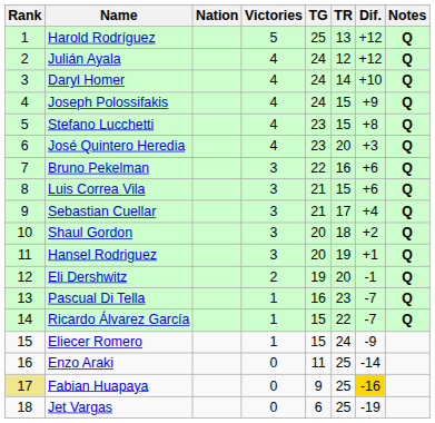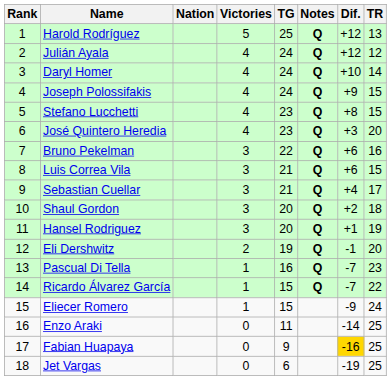 <table class="wikitable sortable" style="text-align:center">
 <tr>
 <th>Rank</th>
 <th>Name</th>
 <th>Nation</th>
 <th>Victories</th>
 <th>TG</th>
+<th>Notes</th>
+<th>Dif.</th>
 <th>TR</th>
-<th>Dif.</th>
-<th>Notes</th>
 </tr>
 <tr style="background:#cfc">
 <td>1</td>
 <td align=left><a href='#'>Harold Rodríguez</a></td>
 <td align=left></td>
 <td>5</td>
 <td>25</td>
+<td><strong>Q</strong></td>
+<td>+12</td>
 <td>13</td>
-<td>+12</td>
-<td><strong>Q</strong></td>
 </tr>
 <tr style="background:#cfc">
 <td>2</td>
 <td align=left><a href='#'>Julián Ayala</a></td>
 <td align=left></td>
 <td>4</td>
 <td>24</td>
+<td><strong>Q</strong></td>
+<td>+12</td>
 <td>12</td>
-<td>+12</td>
-<td><strong>Q</strong></td>
 </tr>
 <tr style="background:#cfc">
 <td>3</td>
 <td align=left><a href='#'>Daryl Homer</a></td>
 <td align=left></td>
 <td>4</td>
 <td>24</td>
+<td><strong>Q</strong></td>
+<td>+10</td>
 <td>14</td>
-<td>+10</td>
-<td><strong>Q</strong></td>
 </tr>
 <tr style="background:#cfc">
 <td>4</td>
 <td align=left><a href='#'>Joseph Polossifakis</a></td>
 <td align=left></td>
 <td>4</td>
 <td>24</td>
+<td><strong>Q</strong></td>
+<td>+9</td>
 <td>15</td>
-<td>+9</td>
-<td><strong>Q</strong></td>
 </tr>
 <tr style="background:#cfc">
 <td>5</td>
 <td align=left><a href='#'>Stefano Lucchetti</a></td>
 <td align=left></td>
 <td>4</td>
 <td>23</td>
+<td><strong>Q</strong></td>
+<td>+8</td>
 <td>15</td>
-<td>+8</td>
-<td><strong>Q</strong></td>
 </tr>
 <tr style="background:#cfc">
 <td>6</td>
 <td align=left><a href='#'>José Quintero Heredia</a></td>
 <td align=left></td>
 <td>4</td>
 <td>23</td>
+<td><strong>Q</strong></td>
+<td>+3</td>
 <td>20</td>
-<td>+3</td>
-<td><strong>Q</strong></td>
 </tr>
 <tr style="background:#cfc">
 <td>7</td>
 <td align=left><a href='#'>Bruno Pekelman</a></td>
 <td align=left></td>
 <td>3</td>
 <td>22</td>
+<td><strong>Q</strong></td>
+<td>+6</td>
 <td>16</td>
-<td>+6</td>
-<td><strong>Q</strong></td>
 </tr>
 <tr style="background:#cfc">
 <td>8</td>
 <td align=left><a href='#'>Luis Correa Vila</a></td>
 <td align=left></td>
 <td>3</td>
 <td>21</td>
+<td><strong>Q</strong></td>
+<td>+6</td>
 <td>15</td>
-<td>+6</td>
-<td><strong>Q</strong></td>
 </tr>
 <tr style="background:#cfc">
 <td>9</td>
 <td align=left><a href='#'>Sebastian Cuellar</a></td>
 <td align=left></td>
 <td>3</td>
 <td>21</td>
+<td><strong>Q</strong></td>
+<td>+4</td>
 <td>17</td>
-<td>+4</td>
-<td><strong>Q</strong></td>
 </tr>
 <tr style="background:#cfc">
 <td>10</td>
 <td align=left><a href='#'>Shaul Gordon</a></td>
 <td align=left></td>
 <td>3</td>
 <td>20</td>
+<td><strong>Q</strong></td>
+<td>+2</td>
 <td>18</td>
-<td>+2</td>
-<td><strong>Q</strong></td>
 </tr>
 <tr style="background:#cfc">
 <td>11</td>
 <td align=left><a href='#'>Hansel Rodriguez</a></td>
 <td align=left></td>
 <td>3</td>
 <td>20</td>
+<td><strong>Q</strong></td>
+<td>+1</td>
 <td>19</td>
-<td>+1</td>
-<td><strong>Q</strong></td>
 </tr>
 <tr style="background:#cfc">
 <td>12</td>
 <td align=left><a href='#'>Eli Dershwitz</a></td>
 <td align=left></td>
 <td>2</td>
 <td>19</td>
+<td><strong>Q</strong></td>
+<td>-1</td>
 <td>20</td>
-<td>-1</td>
-<td><strong>Q</strong></td>
 </tr>
 <tr style="background:#cfc">
 <td>13</td>
 <td align=left><a href='#'>Pascual Di Tella</a></td>
 <td align=left></td>
 <td>1</td>
 <td>16</td>
+<td><strong>Q</strong></td>
+<td>-7</td>
 <td>23</td>
-<td>-7</td>
-<td><strong>Q</strong></td>
 </tr>
 <tr style="background:#cfc">
 <td>14</td>
 <td align=left><a href='#'>Ricardo Álvarez García</a></td>
 <td align=left></td>
 <td>1</td>
 <td>15</td>
+<td><strong>Q</strong></td>
+<td>-7</td>
 <td>22</td>
-<td>-7</td>
-<td><strong>Q</strong></td>
 </tr>
 <tr>
 <td>15</td>
 <td align=left><a href='#'>Eliecer Romero</a></td>
 <td align=left></td>
 <td>1</td>
 <td>15</td>
+<td></td>
+<td>-9</td>
 <td>24</td>
-<td>-9</td>
-<td></td>
 </tr>
 <tr>
 <td>16</td>
 <td align=left><a href='#'>Enzo Araki</a></td>
 <td align=left></td>
 <td>0</td>
 <td>11</td>
+<td></td>
+<td>-14</td>
 <td>25</td>
-<td>-14</td>
-<td></td>
 </tr>
 <tr>
-<td style="background: khaki;">17</td>
+<td>17</td>
 <td align=left><a href='#'>Fabian Huapaya</a></td>
 <td align=left></td>
 <td>0</td>
 <td>9</td>
+<td></td>
+<td style="background: gold;">-16</td>
 <td>25</td>
-<td style="background: gold;">-16</td>
-<td></td>
 </tr>
 <tr>
 <td>18</td>
 <td align=left><a href='#'>Jet Vargas</a></td>
 <td align=left></td>
 <td>0</td>
 <td>6</td>
+<td></td>
+<td>-19</td>
 <td>25</td>
-<td>-19</td>
-<td></td>
 </tr>
 </table>
